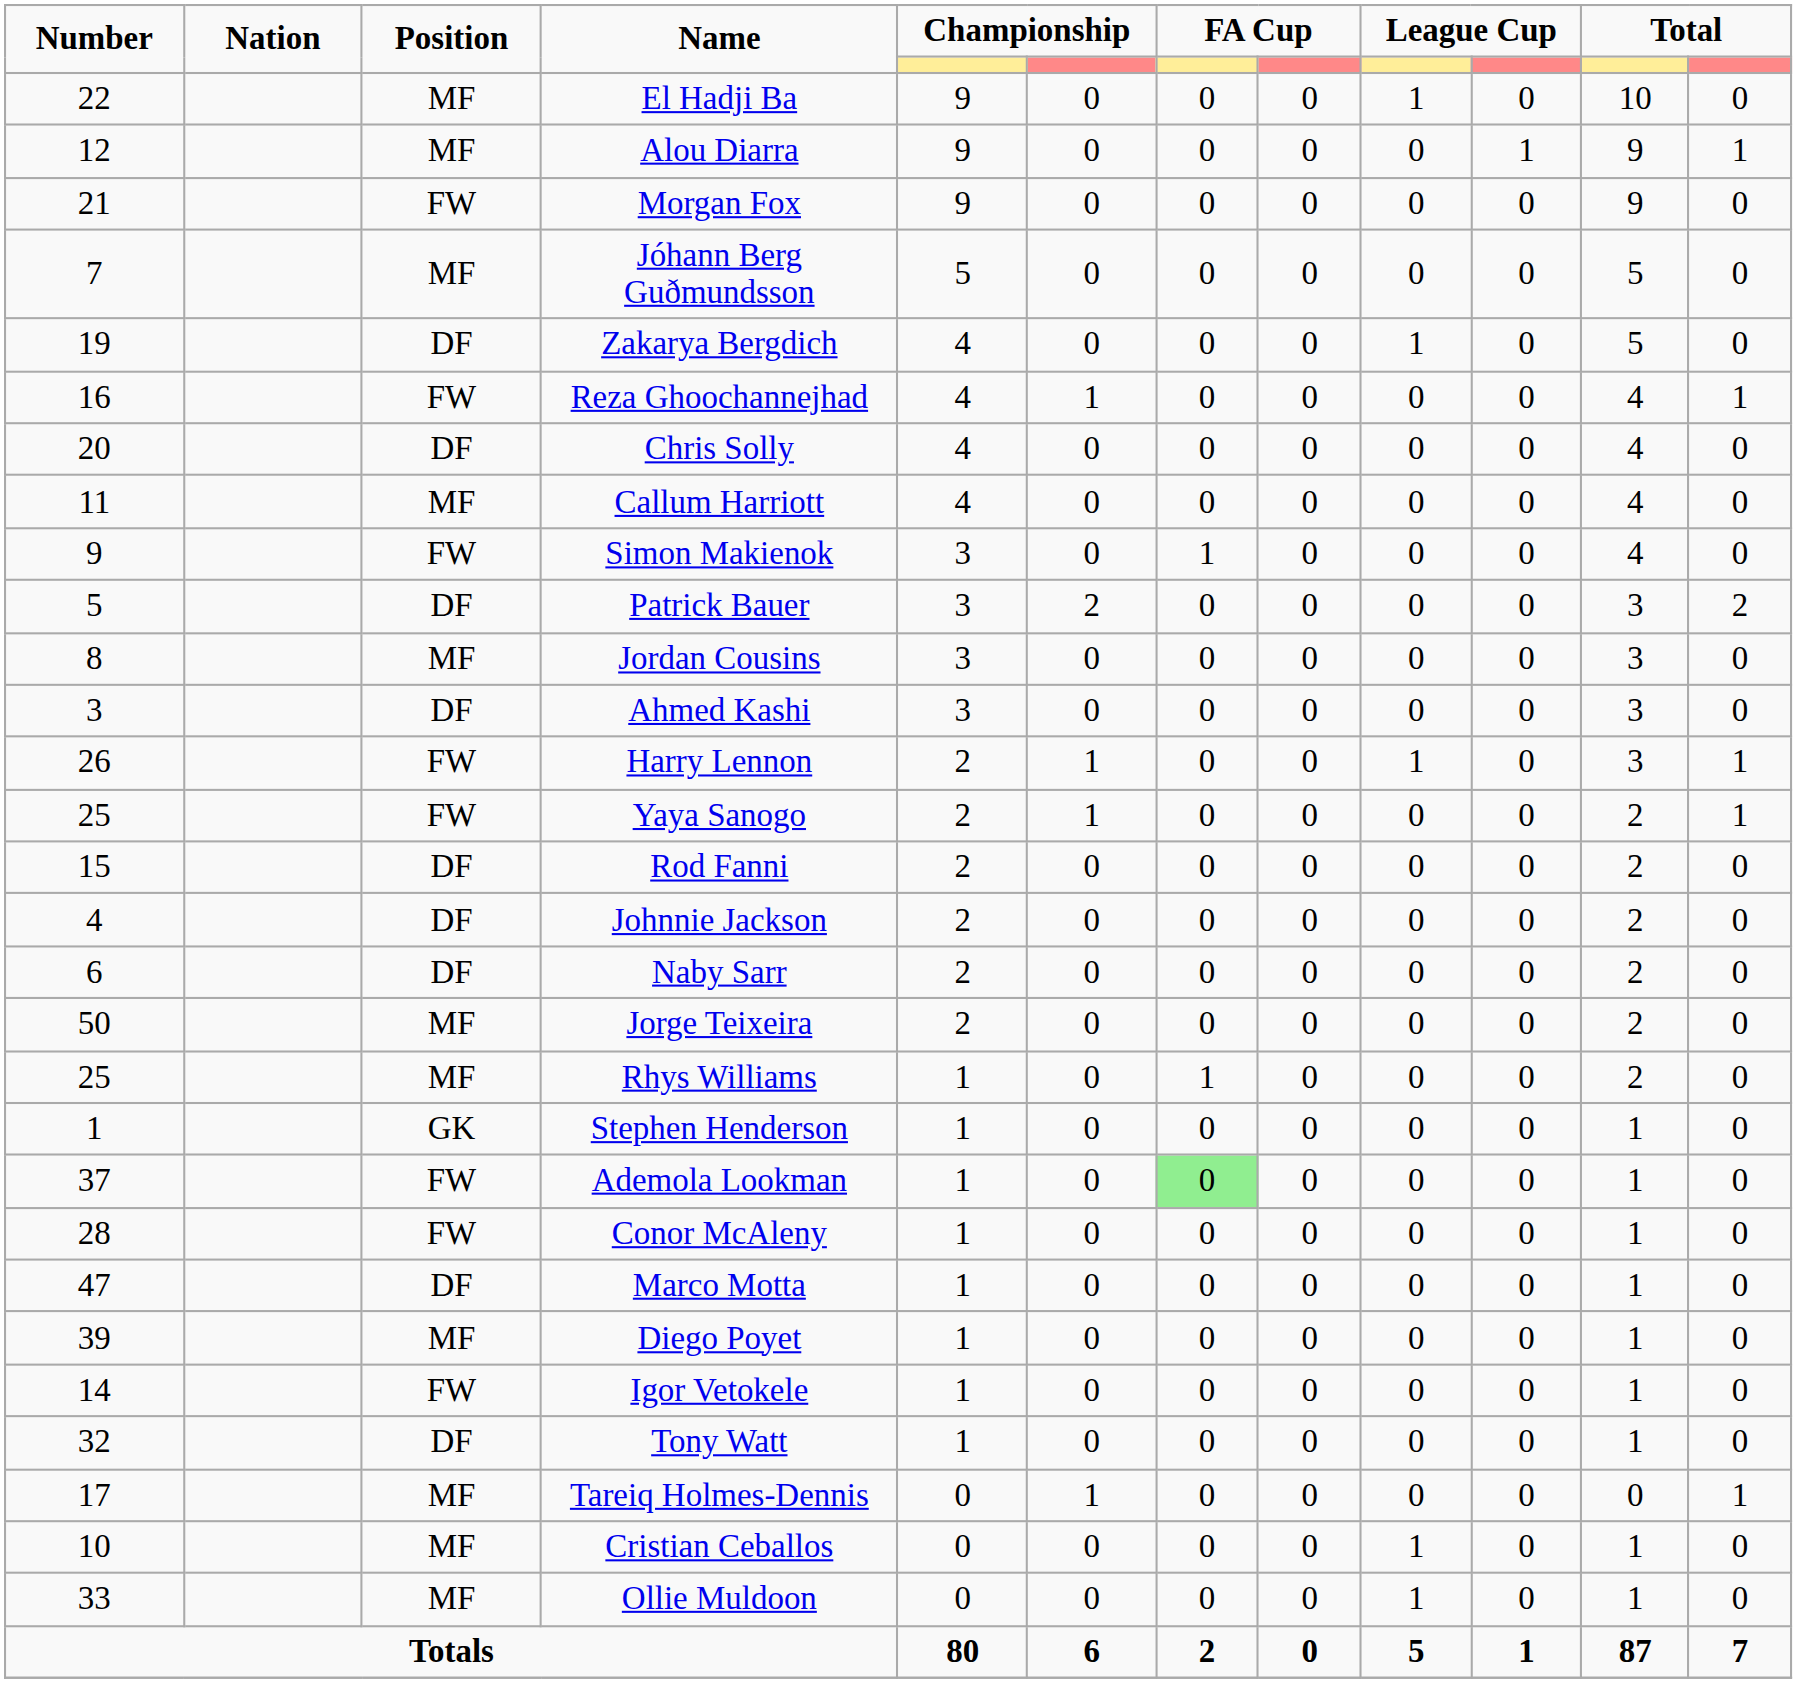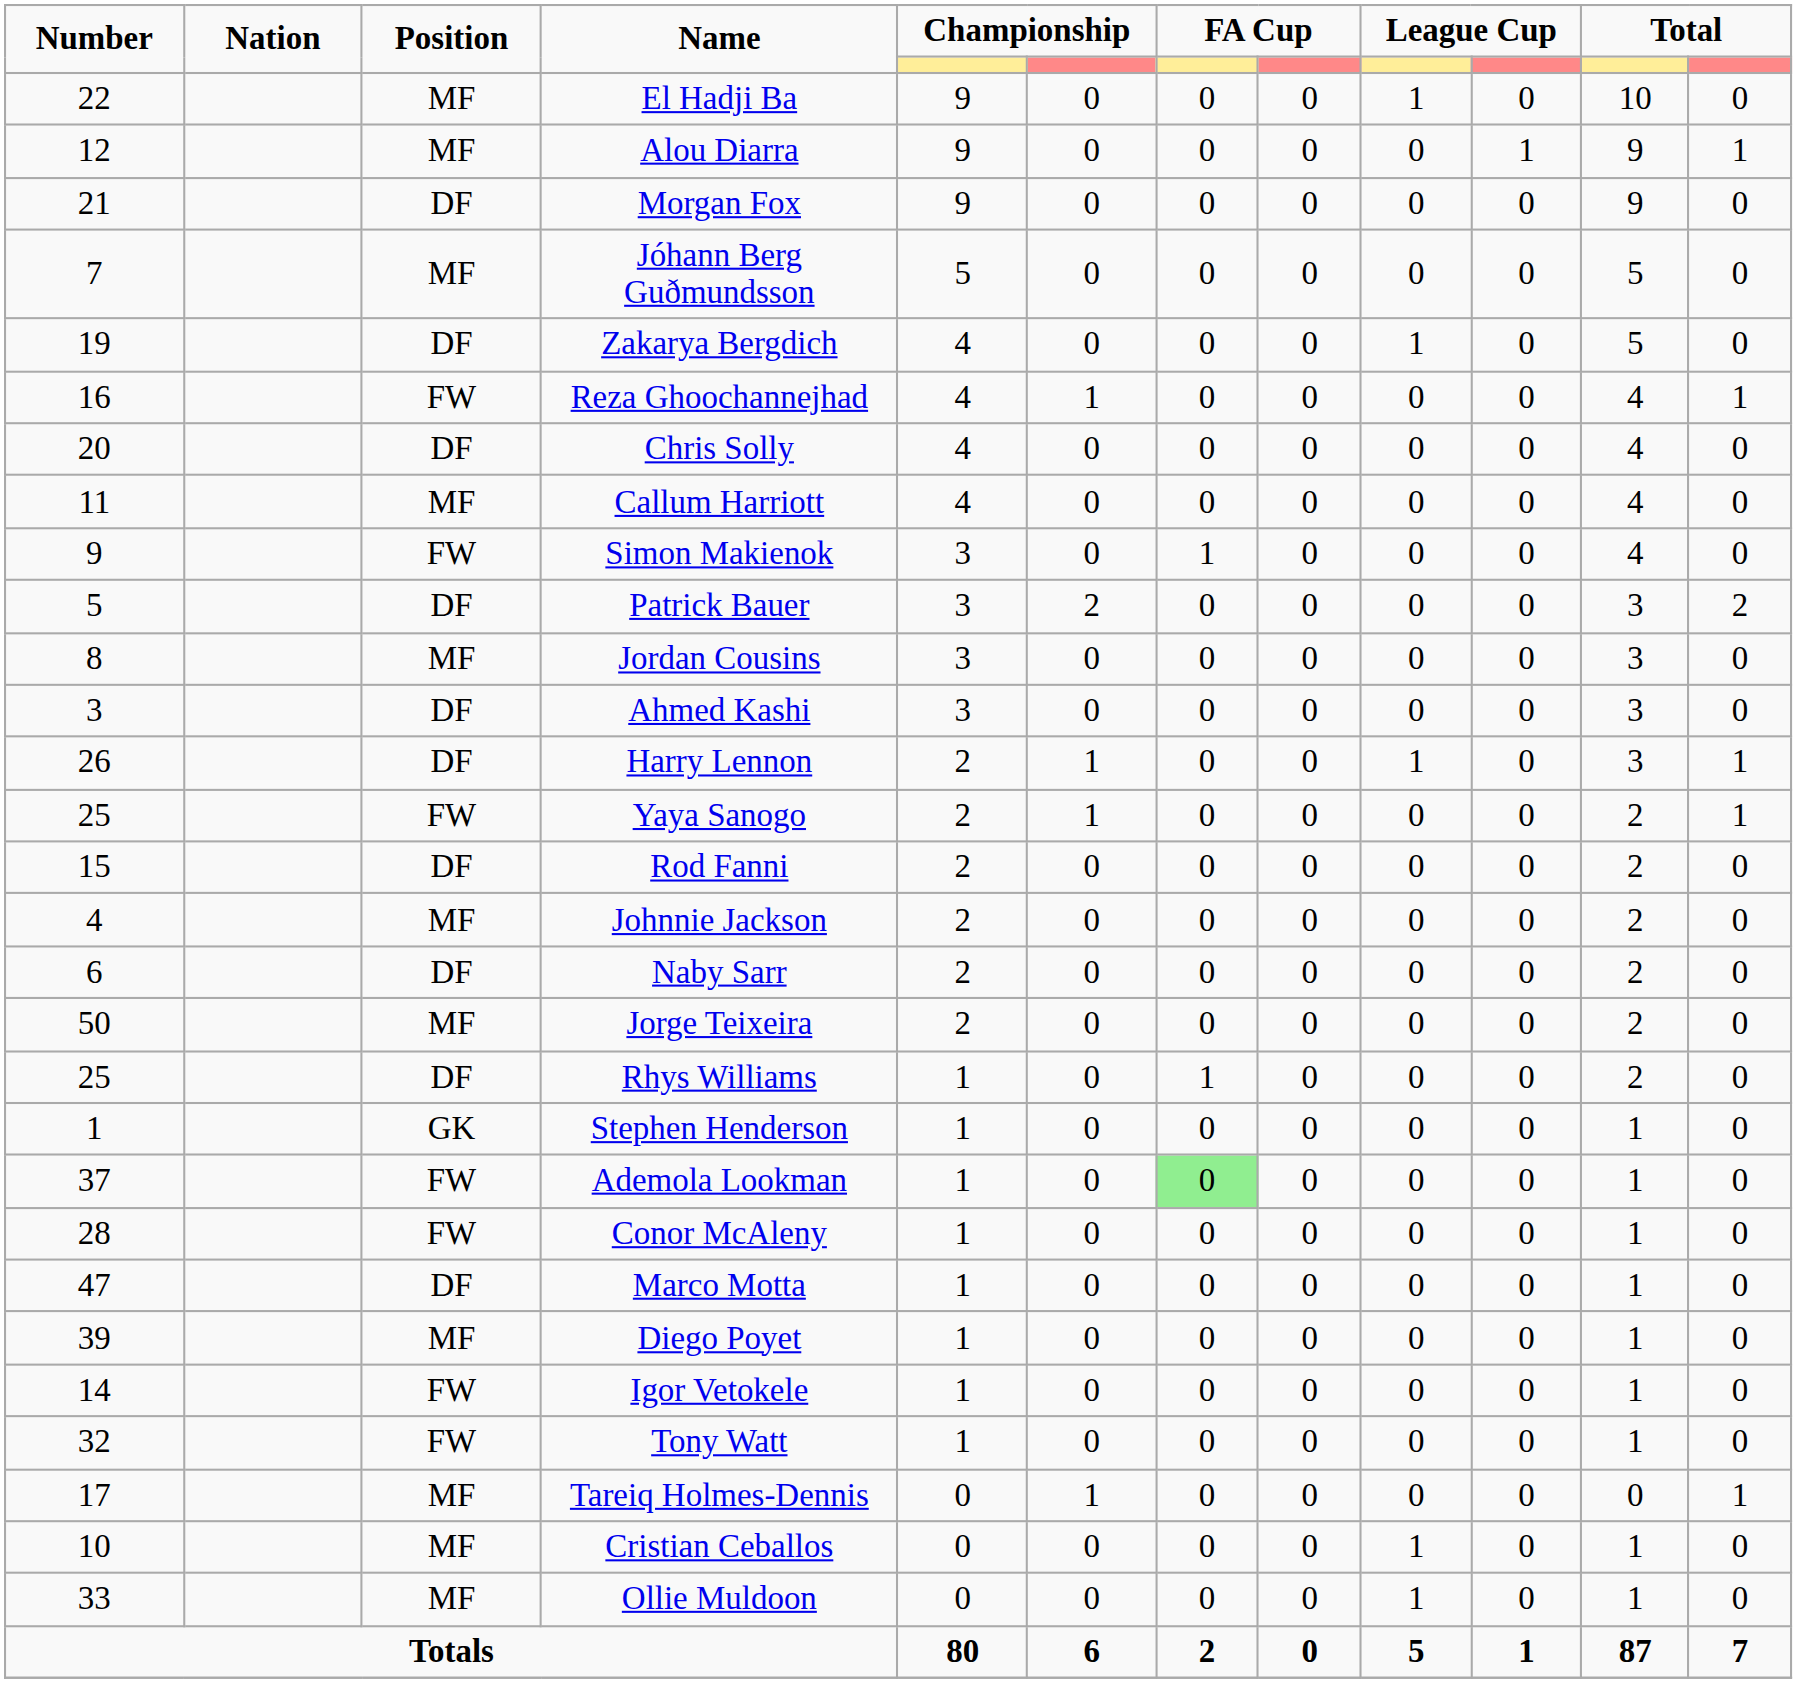 <table class="wikitable" style="text-align:center;">
 <tr style="text-align:center;">
 <td rowspan="2"  style="width:10%; "><strong>Number</strong></td>
 <td rowspan="2"  style="width:10%; "><strong>Nation</strong></td>
 <td rowspan="2"  style="width:10%; "><strong>Position</strong></td>
 <td rowspan="2"  style="width:20%; "><strong>Name</strong></td>
 <td colspan="2"><strong>Championship</strong></td>
 <td colspan="2"><strong>FA Cup</strong></td>
 <td colspan="2"><strong>League Cup</strong></td>
 <td colspan="2"><strong>Total</strong></td>
 </tr>
 <tr>
 <th style="width:60px; background:#fe9;"></th>
 <th style="width:60px; background:#ff8888;"></th>
 <th style="width:60px; background:#fe9;"></th>
 <th style="width:60px; background:#ff8888;"></th>
 <th style="width:60px; background:#fe9;"></th>
 <th style="width:60px; background:#ff8888;"></th>
 <th style="width:60px; background:#fe9;"></th>
 <th style="width:60px; background:#ff8888;"></th>
 </tr>
 <tr>
 <td>22</td>
 <td></td>
 <td>MF</td>
 <td><a href='#'>El Hadji Ba</a></td>
 <td>9</td>
 <td>0</td>
 <td>0</td>
 <td>0</td>
 <td>1</td>
 <td>0</td>
 <td>10</td>
 <td>0</td>
 </tr>
 <tr>
 <td>12</td>
 <td></td>
 <td>MF</td>
 <td><a href='#'>Alou Diarra</a></td>
 <td>9</td>
 <td>0</td>
 <td>0</td>
 <td>0</td>
 <td>0</td>
 <td>1</td>
 <td>9</td>
 <td>1</td>
 </tr>
 <tr>
 <td>21</td>
 <td></td>
-<td>FW</td>
+<td>DF</td>
 <td><a href='#'>Morgan Fox</a></td>
 <td>9</td>
 <td>0</td>
 <td>0</td>
 <td>0</td>
 <td>0</td>
 <td>0</td>
 <td>9</td>
 <td>0</td>
 </tr>
 <tr>
 <td>7</td>
 <td></td>
 <td>MF</td>
 <td><a href='#'>Jóhann Berg Guðmundsson</a></td>
 <td>5</td>
 <td>0</td>
 <td>0</td>
 <td>0</td>
 <td>0</td>
 <td>0</td>
 <td>5</td>
 <td>0</td>
 </tr>
 <tr>
 <td>19</td>
 <td></td>
 <td>DF</td>
 <td><a href='#'>Zakarya Bergdich</a></td>
 <td>4</td>
 <td>0</td>
 <td>0</td>
 <td>0</td>
 <td>1</td>
 <td>0</td>
 <td>5</td>
 <td>0</td>
 </tr>
 <tr>
 <td>16</td>
 <td></td>
 <td>FW</td>
 <td><a href='#'>Reza Ghoochannejhad</a></td>
 <td>4</td>
 <td>1</td>
 <td>0</td>
 <td>0</td>
 <td>0</td>
 <td>0</td>
 <td>4</td>
 <td>1</td>
 </tr>
 <tr>
 <td>20</td>
 <td></td>
 <td>DF</td>
 <td><a href='#'>Chris Solly</a></td>
 <td>4</td>
 <td>0</td>
 <td>0</td>
 <td>0</td>
 <td>0</td>
 <td>0</td>
 <td>4</td>
 <td>0</td>
 </tr>
 <tr>
 <td>11</td>
 <td></td>
 <td>MF</td>
 <td><a href='#'>Callum Harriott</a></td>
 <td>4</td>
 <td>0</td>
 <td>0</td>
 <td>0</td>
 <td>0</td>
 <td>0</td>
 <td>4</td>
 <td>0</td>
 </tr>
 <tr>
 <td>9</td>
 <td></td>
 <td>FW</td>
 <td><a href='#'>Simon Makienok</a></td>
 <td>3</td>
 <td>0</td>
 <td>1</td>
 <td>0</td>
 <td>0</td>
 <td>0</td>
 <td>4</td>
 <td>0</td>
 </tr>
 <tr>
 <td>5</td>
 <td></td>
 <td>DF</td>
 <td><a href='#'>Patrick Bauer</a></td>
 <td>3</td>
 <td>2</td>
 <td>0</td>
 <td>0</td>
 <td>0</td>
 <td>0</td>
 <td>3</td>
 <td>2</td>
 </tr>
 <tr>
 <td>8</td>
 <td></td>
 <td>MF</td>
 <td><a href='#'>Jordan Cousins</a></td>
 <td>3</td>
 <td>0</td>
 <td>0</td>
 <td>0</td>
 <td>0</td>
 <td>0</td>
 <td>3</td>
 <td>0</td>
 </tr>
 <tr>
 <td>3</td>
 <td></td>
 <td>DF</td>
 <td><a href='#'>Ahmed Kashi</a></td>
 <td>3</td>
 <td>0</td>
 <td>0</td>
 <td>0</td>
 <td>0</td>
 <td>0</td>
 <td>3</td>
 <td>0</td>
 </tr>
 <tr>
 <td>26</td>
 <td></td>
-<td>FW</td>
+<td>DF</td>
 <td><a href='#'>Harry Lennon</a></td>
 <td>2</td>
 <td>1</td>
 <td>0</td>
 <td>0</td>
 <td>1</td>
 <td>0</td>
 <td>3</td>
 <td>1</td>
 </tr>
 <tr>
 <td>25</td>
 <td></td>
 <td>FW</td>
 <td><a href='#'>Yaya Sanogo</a></td>
 <td>2</td>
 <td>1</td>
 <td>0</td>
 <td>0</td>
 <td>0</td>
 <td>0</td>
 <td>2</td>
 <td>1</td>
 </tr>
 <tr>
 <td>15</td>
 <td></td>
 <td>DF</td>
 <td><a href='#'>Rod Fanni</a></td>
 <td>2</td>
 <td>0</td>
 <td>0</td>
 <td>0</td>
 <td>0</td>
 <td>0</td>
 <td>2</td>
 <td>0</td>
 </tr>
 <tr>
 <td>4</td>
 <td></td>
-<td>DF</td>
+<td>MF</td>
 <td><a href='#'>Johnnie Jackson</a></td>
 <td>2</td>
 <td>0</td>
 <td>0</td>
 <td>0</td>
 <td>0</td>
 <td>0</td>
 <td>2</td>
 <td>0</td>
 </tr>
 <tr>
 <td>6</td>
 <td></td>
 <td>DF</td>
 <td><a href='#'>Naby Sarr</a></td>
 <td>2</td>
 <td>0</td>
 <td>0</td>
 <td>0</td>
 <td>0</td>
 <td>0</td>
 <td>2</td>
 <td>0</td>
 </tr>
 <tr>
 <td>50</td>
 <td></td>
 <td>MF</td>
 <td><a href='#'>Jorge Teixeira</a></td>
 <td>2</td>
 <td>0</td>
 <td>0</td>
 <td>0</td>
 <td>0</td>
 <td>0</td>
 <td>2</td>
 <td>0</td>
 </tr>
 <tr>
 <td>25</td>
 <td></td>
-<td>MF</td>
+<td>DF</td>
 <td><a href='#'>Rhys Williams</a></td>
 <td>1</td>
 <td>0</td>
 <td>1</td>
 <td>0</td>
 <td>0</td>
 <td>0</td>
 <td>2</td>
 <td>0</td>
 </tr>
 <tr>
 <td>1</td>
 <td></td>
 <td>GK</td>
 <td><a href='#'>Stephen Henderson</a></td>
 <td>1</td>
 <td>0</td>
 <td>0</td>
 <td>0</td>
 <td>0</td>
 <td>0</td>
 <td>1</td>
 <td>0</td>
 </tr>
 <tr>
 <td>37</td>
 <td></td>
 <td>FW</td>
 <td><a href='#'>Ademola Lookman</a></td>
 <td>1</td>
 <td>0</td>
 <td style="background: lightgreen;">0</td>
 <td>0</td>
 <td>0</td>
 <td>0</td>
 <td>1</td>
 <td>0</td>
 </tr>
 <tr>
 <td>28</td>
 <td></td>
 <td>FW</td>
 <td><a href='#'>Conor McAleny</a></td>
 <td>1</td>
 <td>0</td>
 <td>0</td>
 <td>0</td>
 <td>0</td>
 <td>0</td>
 <td>1</td>
 <td>0</td>
 </tr>
 <tr>
 <td>47</td>
 <td></td>
 <td>DF</td>
 <td><a href='#'>Marco Motta</a></td>
 <td>1</td>
 <td>0</td>
 <td>0</td>
 <td>0</td>
 <td>0</td>
 <td>0</td>
 <td>1</td>
 <td>0</td>
 </tr>
 <tr>
 <td>39</td>
 <td></td>
 <td>MF</td>
 <td><a href='#'>Diego Poyet</a></td>
 <td>1</td>
 <td>0</td>
 <td>0</td>
 <td>0</td>
 <td>0</td>
 <td>0</td>
 <td>1</td>
 <td>0</td>
 </tr>
 <tr>
 <td>14</td>
 <td></td>
 <td>FW</td>
 <td><a href='#'>Igor Vetokele</a></td>
 <td>1</td>
 <td>0</td>
 <td>0</td>
 <td>0</td>
 <td>0</td>
 <td>0</td>
 <td>1</td>
 <td>0</td>
 </tr>
 <tr>
 <td>32</td>
 <td></td>
-<td>DF</td>
+<td>FW</td>
 <td><a href='#'>Tony Watt</a></td>
 <td>1</td>
 <td>0</td>
 <td>0</td>
 <td>0</td>
 <td>0</td>
 <td>0</td>
 <td>1</td>
 <td>0</td>
 </tr>
 <tr>
 <td>17</td>
 <td></td>
 <td>MF</td>
 <td><a href='#'>Tareiq Holmes-Dennis</a></td>
 <td>0</td>
 <td>1</td>
 <td>0</td>
 <td>0</td>
 <td>0</td>
 <td>0</td>
 <td>0</td>
 <td>1</td>
 </tr>
 <tr>
 <td>10</td>
 <td></td>
 <td>MF</td>
 <td><a href='#'>Cristian Ceballos</a></td>
 <td>0</td>
 <td>0</td>
 <td>0</td>
 <td>0</td>
 <td>1</td>
 <td>0</td>
 <td>1</td>
 <td>0</td>
 </tr>
 <tr>
 <td>33</td>
 <td></td>
 <td>MF</td>
 <td><a href='#'>Ollie Muldoon</a></td>
 <td>0</td>
 <td>0</td>
 <td>0</td>
 <td>0</td>
 <td>1</td>
 <td>0</td>
 <td>1</td>
 <td>0</td>
 </tr>
 <tr>
 <td colspan="4"><strong>Totals</strong></td>
 <td><strong>80</strong></td>
 <td><strong>6</strong></td>
 <td><strong>2</strong></td>
 <td><strong>0</strong></td>
 <td><strong>5</strong></td>
 <td><strong>1</strong></td>
 <td><strong>87</strong></td>
 <td><strong>7</strong></td>
 </tr>
 <tr>
 </tr>
 </table>
